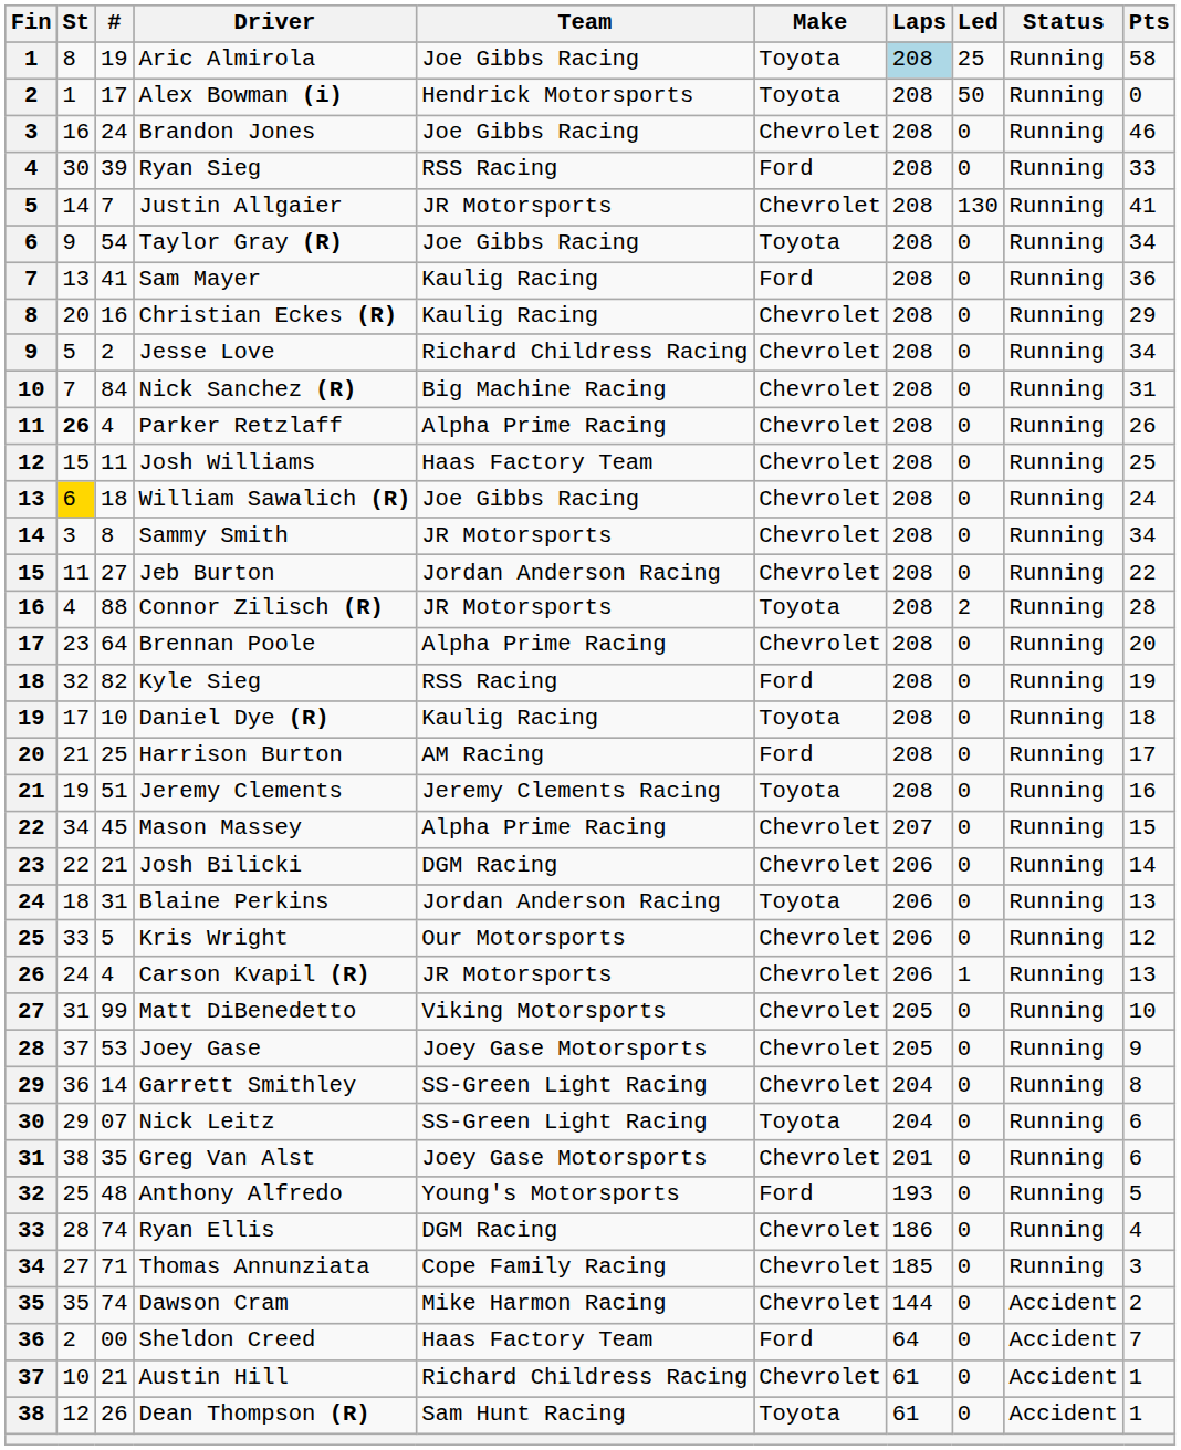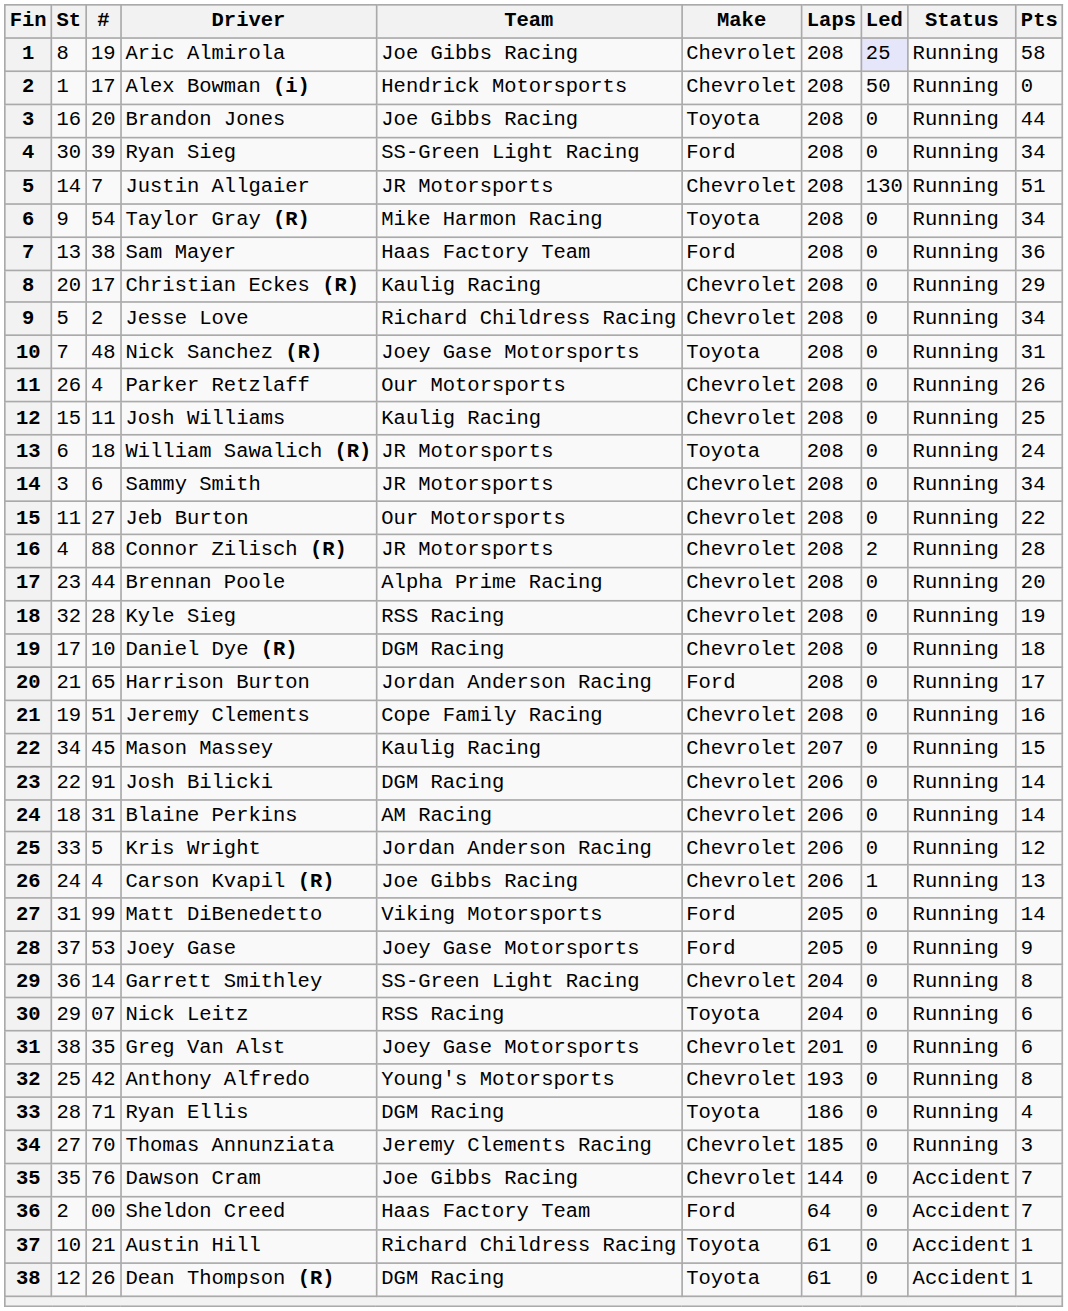 <table class="wikitable" style="font-size:95%">
 <tr>
 <th>Fin</th>
 <th>St</th>
 <th>#</th>
 <th>Driver</th>
 <th>Team</th>
 <th>Make</th>
 <th>Laps</th>
 <th>Led</th>
 <th>Status</th>
 <th>Pts</th>
 </tr>
 <tr>
 <th>1</th>
 <td>8</td>
 <td>19</td>
 <td>Aric Almirola</td>
 <td>Joe Gibbs Racing</td>
-<td>Toyota</td>
-<td style="background: lightblue;">208</td>
-<td>25</td>
+<td>Chevrolet</td>
+<td>208</td>
+<td style="background: lavender;">25</td>
 <td>Running</td>
 <td>58</td>
 </tr>
 <tr>
 <th>2</th>
 <td>1</td>
 <td>17</td>
 <td>Alex Bowman <strong>(i)</strong></td>
 <td>Hendrick Motorsports</td>
-<td>Toyota</td>
+<td>Chevrolet</td>
 <td>208</td>
 <td>50</td>
 <td>Running</td>
 <td>0</td>
 </tr>
 <tr>
 <th>3</th>
 <td>16</td>
-<td>24</td>
+<td>20</td>
 <td>Brandon Jones</td>
 <td>Joe Gibbs Racing</td>
-<td>Chevrolet</td>
+<td>Toyota</td>
 <td>208</td>
 <td>0</td>
 <td>Running</td>
-<td>46</td>
+<td>44</td>
 </tr>
 <tr>
 <th>4</th>
 <td>30</td>
 <td>39</td>
 <td>Ryan Sieg</td>
-<td>RSS Racing</td>
+<td>SS-Green Light Racing</td>
 <td>Ford</td>
 <td>208</td>
 <td>0</td>
 <td>Running</td>
-<td>33</td>
+<td>34</td>
 </tr>
 <tr>
 <th>5</th>
 <td>14</td>
 <td>7</td>
 <td>Justin Allgaier</td>
 <td>JR Motorsports</td>
 <td>Chevrolet</td>
 <td>208</td>
 <td>130</td>
 <td>Running</td>
-<td>41</td>
+<td>51</td>
 </tr>
 <tr>
 <th>6</th>
 <td>9</td>
 <td>54</td>
 <td>Taylor Gray <strong>(R)</strong></td>
-<td>Joe Gibbs Racing</td>
+<td>Mike Harmon Racing</td>
 <td>Toyota</td>
 <td>208</td>
 <td>0</td>
 <td>Running</td>
 <td>34</td>
 </tr>
 <tr>
 <th>7</th>
 <td>13</td>
-<td>41</td>
+<td>38</td>
 <td>Sam Mayer</td>
-<td>Kaulig Racing</td>
+<td>Haas Factory Team</td>
 <td>Ford</td>
 <td>208</td>
 <td>0</td>
 <td>Running</td>
 <td>36</td>
 </tr>
 <tr>
 <th>8</th>
 <td>20</td>
-<td>16</td>
+<td>17</td>
 <td>Christian Eckes <strong>(R)</strong></td>
 <td>Kaulig Racing</td>
 <td>Chevrolet</td>
 <td>208</td>
 <td>0</td>
 <td>Running</td>
 <td>29</td>
 </tr>
 <tr>
 <th>9</th>
 <td>5</td>
 <td>2</td>
 <td>Jesse Love</td>
 <td>Richard Childress Racing</td>
 <td>Chevrolet</td>
 <td>208</td>
 <td>0</td>
 <td>Running</td>
 <td>34</td>
 </tr>
 <tr>
 <th>10</th>
 <td>7</td>
-<td>84</td>
+<td>48</td>
 <td>Nick Sanchez <strong>(R)</strong></td>
-<td>Big Machine Racing</td>
-<td>Chevrolet</td>
+<td>Joey Gase Motorsports</td>
+<td>Toyota</td>
 <td>208</td>
 <td>0</td>
 <td>Running</td>
 <td>31</td>
 </tr>
 <tr>
 <th>11</th>
-<td><strong>26</strong></td>
+<td>26</td>
 <td>4</td>
 <td>Parker Retzlaff</td>
-<td>Alpha Prime Racing</td>
+<td>Our Motorsports</td>
 <td>Chevrolet</td>
 <td>208</td>
 <td>0</td>
 <td>Running</td>
 <td>26</td>
 </tr>
 <tr>
 <th>12</th>
 <td>15</td>
 <td>11</td>
 <td>Josh Williams</td>
-<td>Haas Factory Team</td>
+<td>Kaulig Racing</td>
 <td>Chevrolet</td>
 <td>208</td>
 <td>0</td>
 <td>Running</td>
 <td>25</td>
 </tr>
 <tr>
 <th>13</th>
-<td style="background: gold;">6</td>
+<td>6</td>
 <td>18</td>
 <td>William Sawalich <strong>(R)</strong></td>
-<td>Joe Gibbs Racing</td>
-<td>Chevrolet</td>
+<td>JR Motorsports</td>
+<td>Toyota</td>
 <td>208</td>
 <td>0</td>
 <td>Running</td>
 <td>24</td>
 </tr>
 <tr>
 <th>14</th>
 <td>3</td>
-<td>8</td>
+<td>6</td>
 <td>Sammy Smith</td>
 <td>JR Motorsports</td>
 <td>Chevrolet</td>
 <td>208</td>
 <td>0</td>
 <td>Running</td>
 <td>34</td>
 </tr>
 <tr>
 <th>15</th>
 <td>11</td>
 <td>27</td>
 <td>Jeb Burton</td>
-<td>Jordan Anderson Racing</td>
+<td>Our Motorsports</td>
 <td>Chevrolet</td>
 <td>208</td>
 <td>0</td>
 <td>Running</td>
 <td>22</td>
 </tr>
 <tr>
 <th>16</th>
 <td>4</td>
 <td>88</td>
 <td>Connor Zilisch <strong>(R)</strong></td>
 <td>JR Motorsports</td>
-<td>Toyota</td>
+<td>Chevrolet</td>
 <td>208</td>
 <td>2</td>
 <td>Running</td>
 <td>28</td>
 </tr>
 <tr>
 <th>17</th>
 <td>23</td>
-<td>64</td>
+<td>44</td>
 <td>Brennan Poole</td>
 <td>Alpha Prime Racing</td>
 <td>Chevrolet</td>
 <td>208</td>
 <td>0</td>
 <td>Running</td>
 <td>20</td>
 </tr>
 <tr>
 <th>18</th>
 <td>32</td>
-<td>82</td>
+<td>28</td>
 <td>Kyle Sieg</td>
 <td>RSS Racing</td>
-<td>Ford</td>
+<td>Chevrolet</td>
 <td>208</td>
 <td>0</td>
 <td>Running</td>
 <td>19</td>
 </tr>
 <tr>
 <th>19</th>
 <td>17</td>
 <td>10</td>
 <td>Daniel Dye <strong>(R)</strong></td>
-<td>Kaulig Racing</td>
-<td>Toyota</td>
+<td>DGM Racing</td>
+<td>Chevrolet</td>
 <td>208</td>
 <td>0</td>
 <td>Running</td>
 <td>18</td>
 </tr>
 <tr>
 <th>20</th>
 <td>21</td>
-<td>25</td>
+<td>65</td>
 <td>Harrison Burton</td>
-<td>AM Racing</td>
+<td>Jordan Anderson Racing</td>
 <td>Ford</td>
 <td>208</td>
 <td>0</td>
 <td>Running</td>
 <td>17</td>
 </tr>
 <tr>
 <th>21</th>
 <td>19</td>
 <td>51</td>
 <td>Jeremy Clements</td>
-<td>Jeremy Clements Racing</td>
-<td>Toyota</td>
+<td>Cope Family Racing</td>
+<td>Chevrolet</td>
 <td>208</td>
 <td>0</td>
 <td>Running</td>
 <td>16</td>
 </tr>
 <tr>
 <th>22</th>
 <td>34</td>
 <td>45</td>
 <td>Mason Massey</td>
-<td>Alpha Prime Racing</td>
+<td>Kaulig Racing</td>
 <td>Chevrolet</td>
 <td>207</td>
 <td>0</td>
 <td>Running</td>
 <td>15</td>
 </tr>
 <tr>
 <th>23</th>
 <td>22</td>
-<td>21</td>
+<td>91</td>
 <td>Josh Bilicki</td>
 <td>DGM Racing</td>
 <td>Chevrolet</td>
 <td>206</td>
 <td>0</td>
 <td>Running</td>
 <td>14</td>
 </tr>
 <tr>
 <th>24</th>
 <td>18</td>
 <td>31</td>
 <td>Blaine Perkins</td>
-<td>Jordan Anderson Racing</td>
-<td>Toyota</td>
+<td>AM Racing</td>
+<td>Chevrolet</td>
 <td>206</td>
 <td>0</td>
 <td>Running</td>
-<td>13</td>
+<td>14</td>
 </tr>
 <tr>
 <th>25</th>
 <td>33</td>
 <td>5</td>
 <td>Kris Wright</td>
-<td>Our Motorsports</td>
+<td>Jordan Anderson Racing</td>
 <td>Chevrolet</td>
 <td>206</td>
 <td>0</td>
 <td>Running</td>
 <td>12</td>
 </tr>
 <tr>
 <th>26</th>
 <td>24</td>
 <td>4</td>
 <td>Carson Kvapil <strong>(R)</strong></td>
-<td>JR Motorsports</td>
+<td>Joe Gibbs Racing</td>
 <td>Chevrolet</td>
 <td>206</td>
 <td>1</td>
 <td>Running</td>
 <td>13</td>
 </tr>
 <tr>
 <th>27</th>
 <td>31</td>
 <td>99</td>
 <td>Matt DiBenedetto</td>
 <td>Viking Motorsports</td>
-<td>Chevrolet</td>
+<td>Ford</td>
 <td>205</td>
 <td>0</td>
 <td>Running</td>
-<td>10</td>
+<td>14</td>
 </tr>
 <tr>
 <th>28</th>
 <td>37</td>
 <td>53</td>
 <td>Joey Gase</td>
 <td>Joey Gase Motorsports</td>
-<td>Chevrolet</td>
+<td>Ford</td>
 <td>205</td>
 <td>0</td>
 <td>Running</td>
 <td>9</td>
 </tr>
 <tr>
 <th>29</th>
 <td>36</td>
 <td>14</td>
 <td>Garrett Smithley</td>
 <td>SS-Green Light Racing</td>
 <td>Chevrolet</td>
 <td>204</td>
 <td>0</td>
 <td>Running</td>
 <td>8</td>
 </tr>
 <tr>
 <th>30</th>
 <td>29</td>
 <td>07</td>
 <td>Nick Leitz</td>
-<td>SS-Green Light Racing</td>
+<td>RSS Racing</td>
 <td>Toyota</td>
 <td>204</td>
 <td>0</td>
 <td>Running</td>
 <td>6</td>
 </tr>
 <tr>
 <th>31</th>
 <td>38</td>
 <td>35</td>
 <td>Greg Van Alst</td>
 <td>Joey Gase Motorsports</td>
 <td>Chevrolet</td>
 <td>201</td>
 <td>0</td>
 <td>Running</td>
 <td>6</td>
 </tr>
 <tr>
 <th>32</th>
 <td>25</td>
-<td>48</td>
+<td>42</td>
 <td>Anthony Alfredo</td>
 <td>Young's Motorsports</td>
-<td>Ford</td>
+<td>Chevrolet</td>
 <td>193</td>
 <td>0</td>
 <td>Running</td>
-<td>5</td>
+<td>8</td>
 </tr>
 <tr>
 <th>33</th>
 <td>28</td>
-<td>74</td>
+<td>71</td>
 <td>Ryan Ellis</td>
 <td>DGM Racing</td>
-<td>Chevrolet</td>
+<td>Toyota</td>
 <td>186</td>
 <td>0</td>
 <td>Running</td>
 <td>4</td>
 </tr>
 <tr>
 <th>34</th>
 <td>27</td>
-<td>71</td>
+<td>70</td>
 <td>Thomas Annunziata</td>
-<td>Cope Family Racing</td>
+<td>Jeremy Clements Racing</td>
 <td>Chevrolet</td>
 <td>185</td>
 <td>0</td>
 <td>Running</td>
 <td>3</td>
 </tr>
 <tr>
 <th>35</th>
 <td>35</td>
-<td>74</td>
+<td>76</td>
 <td>Dawson Cram</td>
-<td>Mike Harmon Racing</td>
+<td>Joe Gibbs Racing</td>
 <td>Chevrolet</td>
 <td>144</td>
 <td>0</td>
 <td>Accident</td>
-<td>2</td>
+<td>7</td>
 </tr>
 <tr>
 <th>36</th>
 <td>2</td>
 <td>00</td>
 <td>Sheldon Creed</td>
 <td>Haas Factory Team</td>
 <td>Ford</td>
 <td>64</td>
 <td>0</td>
 <td>Accident</td>
 <td>7</td>
 </tr>
 <tr>
 <th>37</th>
 <td>10</td>
 <td>21</td>
 <td>Austin Hill</td>
 <td>Richard Childress Racing</td>
-<td>Chevrolet</td>
+<td>Toyota</td>
 <td>61</td>
 <td>0</td>
 <td>Accident</td>
 <td>1</td>
 </tr>
 <tr>
 <th>38</th>
 <td>12</td>
 <td>26</td>
 <td>Dean Thompson <strong>(R)</strong></td>
-<td>Sam Hunt Racing</td>
+<td>DGM Racing</td>
 <td>Toyota</td>
 <td>61</td>
 <td>0</td>
 <td>Accident</td>
 <td>1</td>
 </tr>
 <tr>
 <th colspan="10"></th>
 </tr>
 </table>
